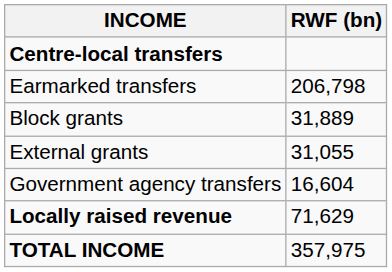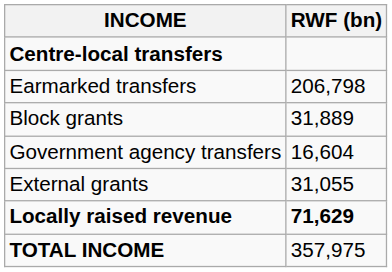 <table class="wikitable">
 <tr>
 <th>INCOME</th>
 <th>RWF (bn)</th>
 </tr>
 <tr>
 <td><strong>Centre-local transfers</strong></td>
 <td></td>
 </tr>
 <tr>
 <td>Earmarked transfers</td>
 <td>206,798</td>
 </tr>
 <tr>
 <td>Block grants</td>
 <td>31,889</td>
 </tr>
 <tr>
+<td>Government agency transfers</td>
+<td>16,604</td>
+</tr>
+<tr>
 <td>External grants</td>
 <td>31,055</td>
 </tr>
 <tr>
-<td>Government agency transfers</td>
-<td>16,604</td>
-</tr>
-<tr>
 <td><strong>Locally raised revenue</strong></td>
-<td>71,629</td>
+<td><strong>71,629</strong></td>
 </tr>
 <tr>
 <td><strong>TOTAL INCOME</strong></td>
 <td>357,975</td>
 </tr>
 </table>
